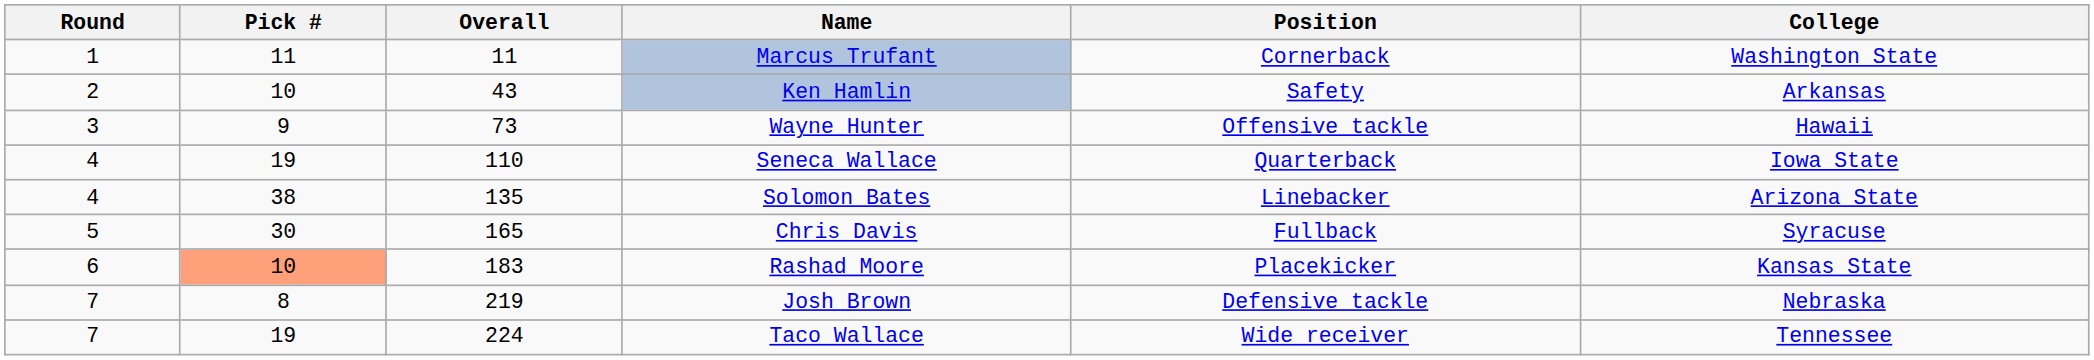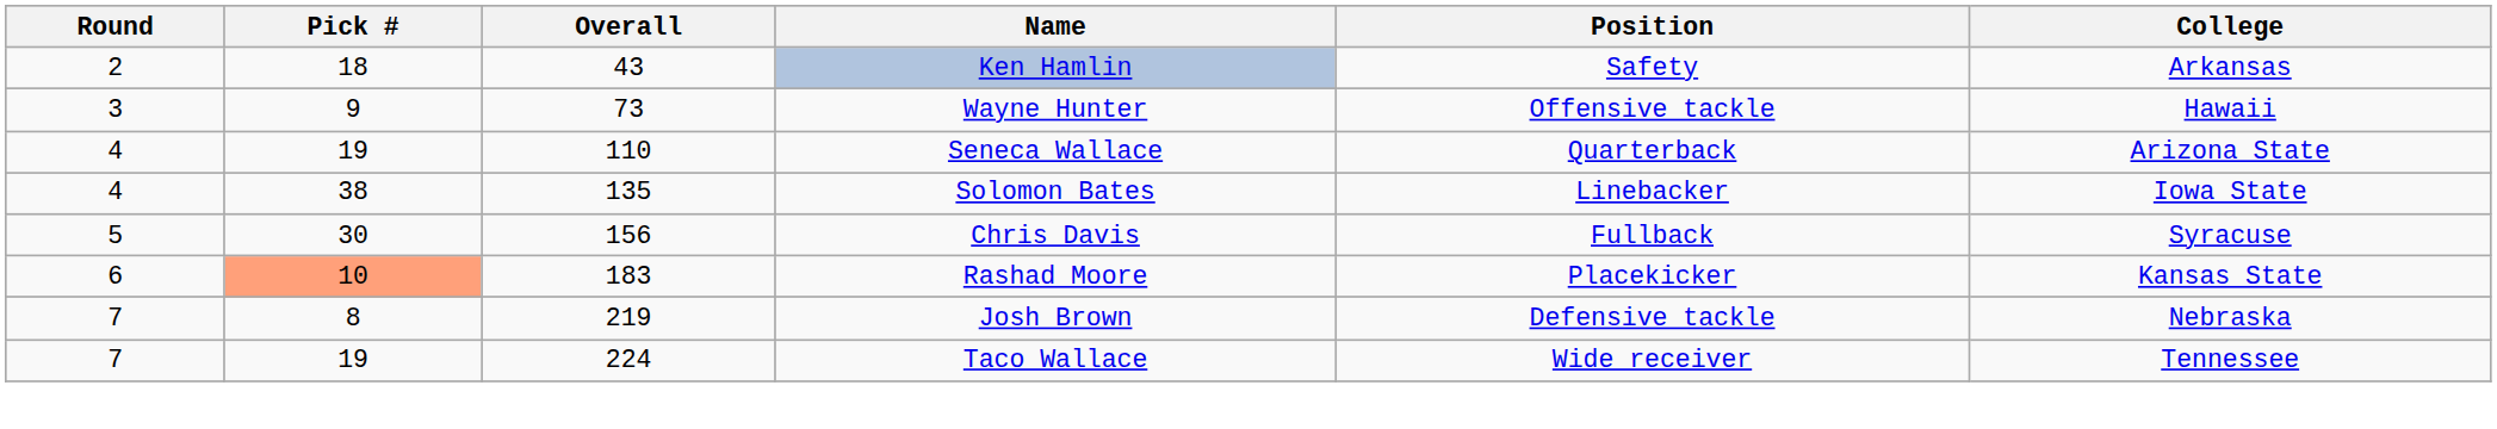 <table class="wikitable sortable sortable" style="width: 100%; text-align:center">
 <tr>
 <th>Round</th>
 <th>Pick #</th>
 <th>Overall</th>
 <th>Name</th>
 <th>Position</th>
 <th>College</th>
 </tr>
 <tr>
-<td>1</td>
-<td>11</td>
-<td>11</td>
-<td bgcolor=lightsteelblue><a href='#'>Marcus Trufant</a></td>
-<td><a href='#'>Cornerback</a></td>
-<td><a href='#'>Washington State</a></td>
-</tr>
-<tr>
 <td>2</td>
-<td>10</td>
+<td>18</td>
 <td>43</td>
 <td bgcolor=lightsteelblue><a href='#'>Ken Hamlin</a></td>
 <td><a href='#'>Safety</a></td>
 <td><a href='#'>Arkansas</a></td>
 </tr>
 <tr>
 <td>3</td>
 <td>9</td>
 <td>73</td>
 <td><a href='#'>Wayne Hunter</a></td>
 <td><a href='#'>Offensive tackle</a></td>
 <td><a href='#'>Hawaii</a></td>
 </tr>
 <tr>
 <td>4</td>
 <td>19</td>
 <td>110</td>
 <td><a href='#'>Seneca Wallace</a></td>
 <td><a href='#'>Quarterback</a></td>
-<td><a href='#'>Iowa State</a></td>
+<td><a href='#'>Arizona State</a></td>
 </tr>
 <tr>
 <td>4</td>
 <td>38</td>
 <td>135</td>
 <td><a href='#'>Solomon Bates</a></td>
 <td><a href='#'>Linebacker</a></td>
-<td><a href='#'>Arizona State</a></td>
+<td><a href='#'>Iowa State</a></td>
 </tr>
 <tr>
 <td>5</td>
 <td>30</td>
-<td>165</td>
+<td>156</td>
 <td><a href='#'>Chris Davis</a></td>
 <td><a href='#'>Fullback</a></td>
 <td><a href='#'>Syracuse</a></td>
 </tr>
 <tr>
 <td>6</td>
 <td style="background: lightsalmon;">10</td>
 <td>183</td>
 <td><a href='#'>Rashad Moore</a></td>
 <td><a href='#'>Placekicker</a></td>
 <td><a href='#'>Kansas State</a></td>
 </tr>
 <tr>
 <td>7</td>
 <td>8</td>
 <td>219</td>
 <td><a href='#'>Josh Brown</a></td>
 <td><a href='#'>Defensive tackle</a></td>
 <td><a href='#'>Nebraska</a></td>
 </tr>
 <tr>
 <td>7</td>
 <td>19</td>
 <td>224</td>
 <td><a href='#'>Taco Wallace</a></td>
 <td><a href='#'>Wide receiver</a></td>
 <td><a href='#'>Tennessee</a></td>
 </tr>
 </table>
